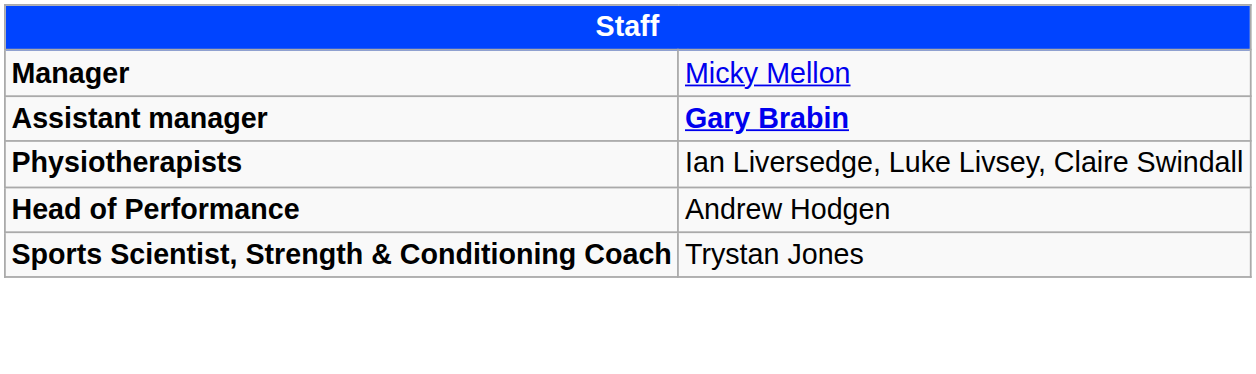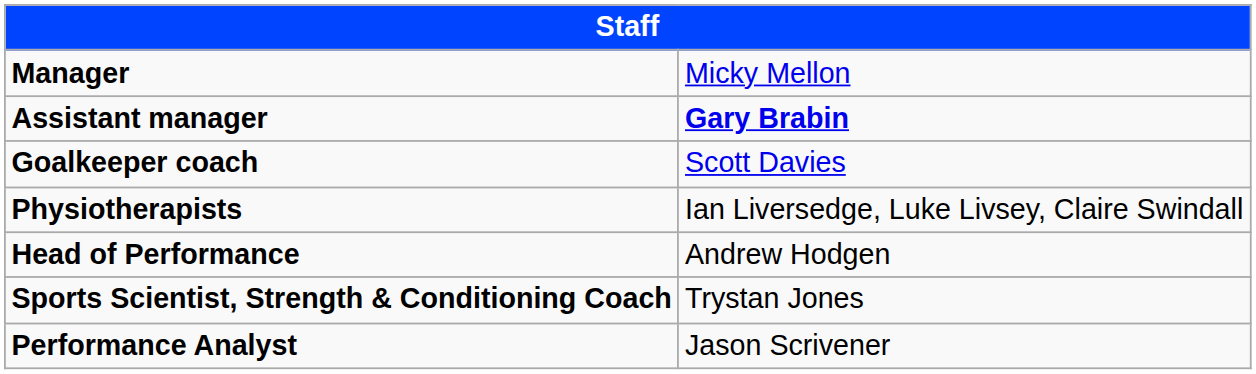 <table class="wikitable">
 <tr>
 <th style="color:white;background:#0044FF" colspan="2">Staff</th>
 </tr>
 <tr>
 <td><strong>Manager</strong></td>
 <td><a href='#'>Micky Mellon</a></td>
 </tr>
 <tr>
 <td><strong>Assistant manager</strong></td>
 <td><strong><a href='#'>Gary Brabin</a></strong></td>
 </tr>
 <tr>
+<td><strong>Goalkeeper coach</strong></td>
+<td><a href='#'>Scott Davies</a></td>
+</tr>
+<tr>
 <td><strong>Physiotherapists</strong></td>
 <td>Ian Liversedge, Luke Livsey, Claire Swindall</td>
 </tr>
 <tr>
 <td><strong>Head of Performance</strong></td>
 <td>Andrew Hodgen</td>
 </tr>
 <tr>
 <td><strong>Sports Scientist, Strength & Conditioning Coach</strong></td>
 <td>Trystan Jones</td>
 </tr>
+<tr>
+<td><strong>Performance Analyst</strong></td>
+<td>Jason Scrivener</td>
+</tr>
 </table>
